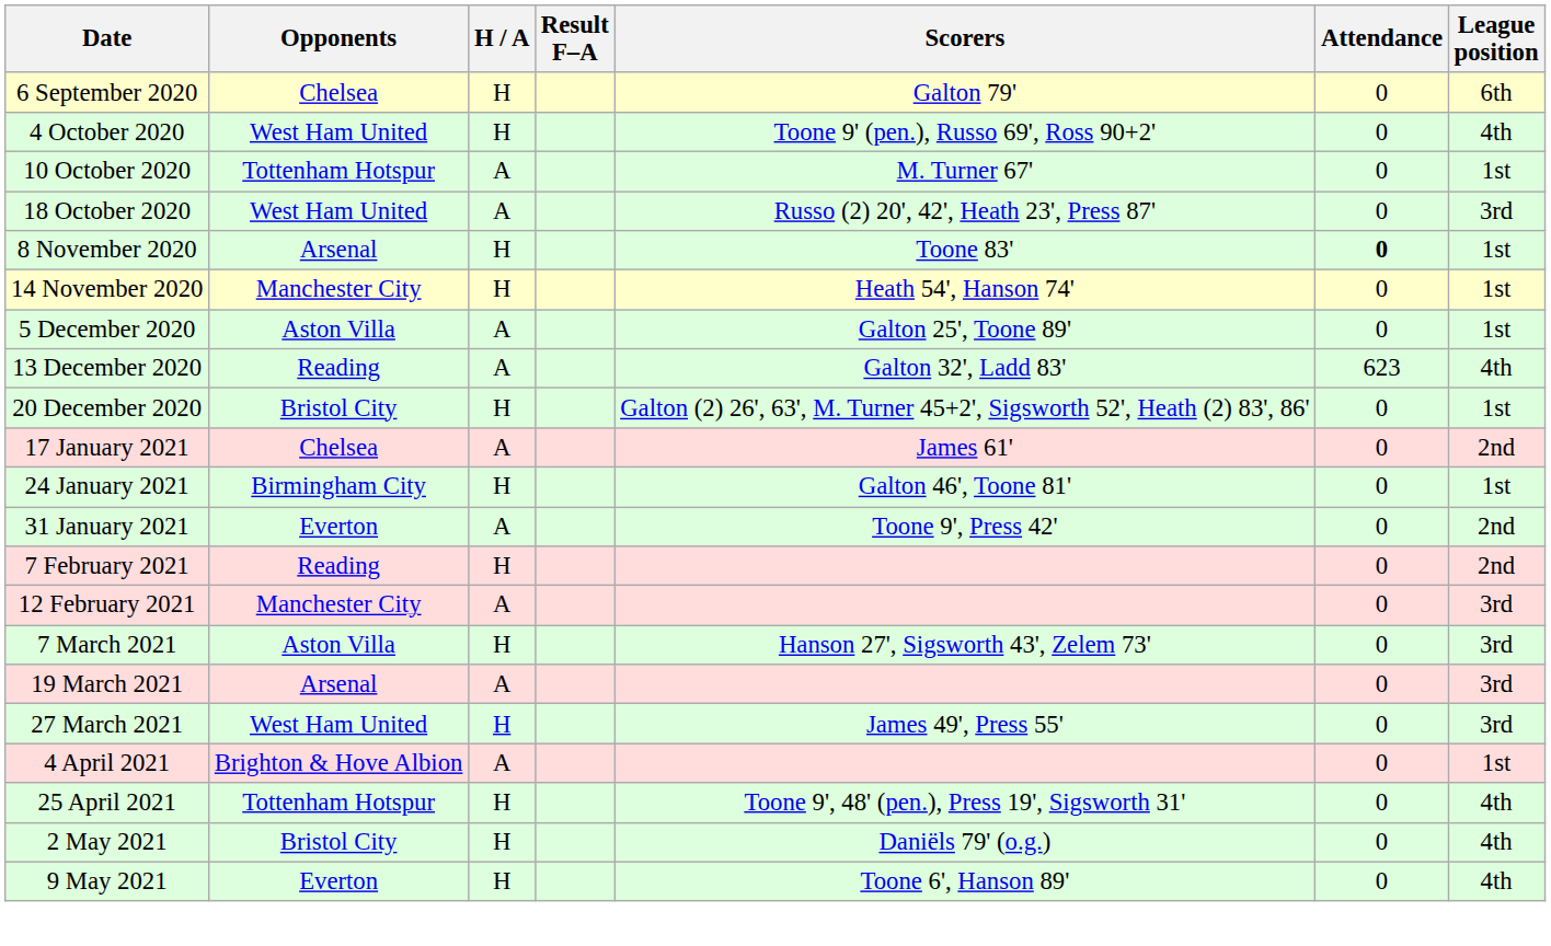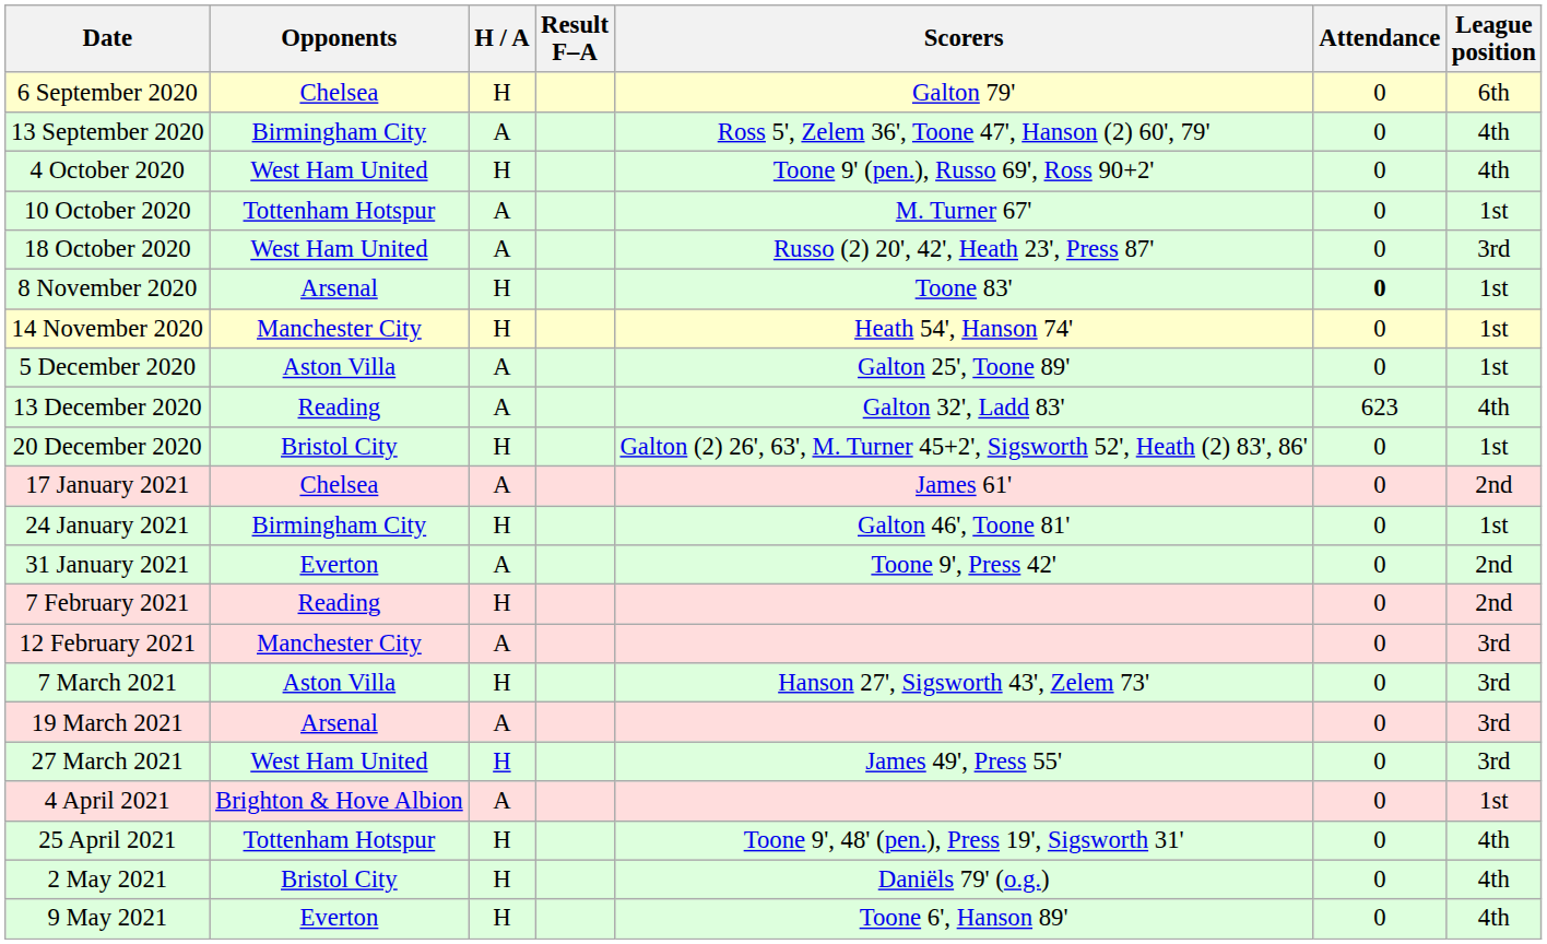 <table class="wikitable" style="text-align:center">
 <tr>
 <th>Date</th>
 <th>Opponents</th>
 <th>H / A</th>
 <th>Result<br>F–A</th>
 <th>Scorers</th>
 <th>Attendance</th>
 <th>League<br>position</th>
 </tr>
 <tr bgcolor=#ffffcc>
 <td>6 September 2020</td>
 <td><a href='#'>Chelsea</a></td>
 <td>H</td>
 <td></td>
 <td><a href='#'>Galton</a> 79'</td>
 <td>0</td>
 <td>6th</td>
+</tr>
+<tr bgcolor=#ddffdd>
+<td>13 September 2020</td>
+<td><a href='#'>Birmingham City</a></td>
+<td>A</td>
+<td></td>
+<td><a href='#'>Ross</a> 5', <a href='#'>Zelem</a> 36', <a href='#'>Toone</a> 47', <a href='#'>Hanson</a> (2) 60', 79'</td>
+<td>0</td>
+<td>4th</td>
 </tr>
 <tr bgcolor=#ddffdd>
 <td>4 October 2020</td>
 <td><a href='#'>West Ham United</a></td>
 <td>H</td>
 <td></td>
 <td><a href='#'>Toone</a> 9' (<a href='#'>pen.</a>), <a href='#'>Russo</a> 69', <a href='#'>Ross</a> 90+2'</td>
 <td>0</td>
 <td>4th</td>
 </tr>
 <tr bgcolor=#ddffdd>
 <td>10 October 2020</td>
 <td><a href='#'>Tottenham Hotspur</a></td>
 <td>A</td>
 <td></td>
 <td><a href='#'>M. Turner</a> 67'</td>
 <td>0</td>
 <td>1st</td>
 </tr>
 <tr bgcolor=#ddffdd>
 <td>18 October 2020</td>
 <td><a href='#'>West Ham United</a></td>
 <td>A</td>
 <td></td>
 <td><a href='#'>Russo</a> (2) 20', 42', <a href='#'>Heath</a> 23', <a href='#'>Press</a> 87'</td>
 <td>0</td>
 <td>3rd</td>
 </tr>
 <tr bgcolor=#ddffdd>
 <td>8 November 2020</td>
 <td><a href='#'>Arsenal</a></td>
 <td>H</td>
 <td></td>
 <td><a href='#'>Toone</a> 83'</td>
 <td><strong>0</strong></td>
 <td>1st</td>
 </tr>
 <tr bgcolor=#ffffcc>
 <td>14 November 2020</td>
 <td><a href='#'>Manchester City</a></td>
 <td>H</td>
 <td></td>
 <td><a href='#'>Heath</a> 54', <a href='#'>Hanson</a> 74'</td>
 <td>0</td>
 <td>1st</td>
 </tr>
 <tr bgcolor=#ddffdd>
 <td>5 December 2020</td>
 <td><a href='#'>Aston Villa</a></td>
 <td>A</td>
 <td></td>
 <td><a href='#'>Galton</a> 25', <a href='#'>Toone</a> 89'</td>
 <td>0</td>
 <td>1st</td>
 </tr>
 <tr bgcolor=#ddffdd>
 <td>13 December 2020</td>
 <td><a href='#'>Reading</a></td>
 <td>A</td>
 <td></td>
 <td><a href='#'>Galton</a> 32', <a href='#'>Ladd</a> 83'</td>
 <td>623</td>
 <td>4th</td>
 </tr>
 <tr bgcolor=#ddffdd>
 <td>20 December 2020</td>
 <td><a href='#'>Bristol City</a></td>
 <td>H</td>
 <td></td>
 <td><a href='#'>Galton</a> (2) 26', 63', <a href='#'>M. Turner</a> 45+2', <a href='#'>Sigsworth</a> 52', <a href='#'>Heath</a> (2) 83', 86'</td>
 <td>0</td>
 <td>1st</td>
 </tr>
 <tr bgcolor=#ffdddd>
 <td>17 January 2021</td>
 <td><a href='#'>Chelsea</a></td>
 <td>A</td>
 <td></td>
 <td><a href='#'>James</a> 61'</td>
 <td>0</td>
 <td>2nd</td>
 </tr>
 <tr bgcolor=#ddffdd>
 <td>24 January 2021</td>
 <td><a href='#'>Birmingham City</a></td>
 <td>H</td>
 <td></td>
 <td><a href='#'>Galton</a> 46', <a href='#'>Toone</a> 81'</td>
 <td>0</td>
 <td>1st</td>
 </tr>
 <tr bgcolor=#ddffdd>
 <td>31 January 2021</td>
 <td><a href='#'>Everton</a></td>
 <td>A</td>
 <td></td>
 <td><a href='#'>Toone</a> 9', <a href='#'>Press</a> 42'</td>
 <td>0</td>
 <td>2nd</td>
 </tr>
 <tr bgcolor=#ffdddd>
 <td>7 February 2021</td>
 <td><a href='#'>Reading</a></td>
 <td>H</td>
 <td></td>
 <td></td>
 <td>0</td>
 <td>2nd</td>
 </tr>
 <tr bgcolor=#ffdddd>
 <td>12 February 2021</td>
 <td><a href='#'>Manchester City</a></td>
 <td>A</td>
 <td></td>
 <td></td>
 <td>0</td>
 <td>3rd</td>
 </tr>
 <tr bgcolor=#ddffdd>
 <td>7 March 2021</td>
 <td><a href='#'>Aston Villa</a></td>
 <td>H</td>
 <td></td>
 <td><a href='#'>Hanson</a> 27', <a href='#'>Sigsworth</a> 43', <a href='#'>Zelem</a> 73'</td>
 <td>0</td>
 <td>3rd</td>
 </tr>
 <tr bgcolor=#ffdddd>
 <td>19 March 2021</td>
 <td><a href='#'>Arsenal</a></td>
 <td>A</td>
 <td></td>
 <td></td>
 <td>0</td>
 <td>3rd</td>
 </tr>
 <tr bgcolor=#ddffdd>
 <td>27 March 2021</td>
 <td><a href='#'>West Ham United</a></td>
 <td><a href='#'>H</a></td>
 <td></td>
 <td><a href='#'>James</a> 49', <a href='#'>Press</a> 55'</td>
 <td>0</td>
 <td>3rd</td>
 </tr>
 <tr bgcolor=#ffdddd>
 <td>4 April 2021</td>
 <td><a href='#'>Brighton & Hove Albion</a></td>
 <td>A</td>
 <td></td>
 <td></td>
 <td>0</td>
 <td>1st</td>
 </tr>
 <tr bgcolor=#ddffdd>
 <td>25 April 2021</td>
 <td><a href='#'>Tottenham Hotspur</a></td>
 <td>H</td>
 <td></td>
 <td><a href='#'>Toone</a> 9', 48' (<a href='#'>pen.</a>), <a href='#'>Press</a> 19', <a href='#'>Sigsworth</a> 31'</td>
 <td>0</td>
 <td>4th</td>
 </tr>
 <tr bgcolor=#ddffdd>
 <td>2 May 2021</td>
 <td><a href='#'>Bristol City</a></td>
 <td>H</td>
 <td></td>
 <td><a href='#'>Daniëls</a> 79' (<a href='#'>o.g.</a>)</td>
 <td>0</td>
 <td>4th</td>
 </tr>
 <tr bgcolor=#ddffdd>
 <td>9 May 2021</td>
 <td><a href='#'>Everton</a></td>
 <td>H</td>
 <td></td>
 <td><a href='#'>Toone</a> 6', <a href='#'>Hanson</a> 89'</td>
 <td>0</td>
 <td>4th</td>
 </tr>
 </table>
